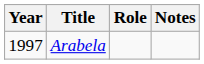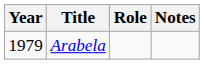 <table class="wikitable sortable">
 <tr>
 <th>Year</th>
 <th>Title</th>
 <th>Role</th>
 <th class="unsortable">Notes</th>
 </tr>
 <tr>
-<td>1997</td>
+<td>1979</td>
 <td><em><a href='#'>Arabela</a></em></td>
 <td></td>
 <td></td>
 </tr>
 </table>
